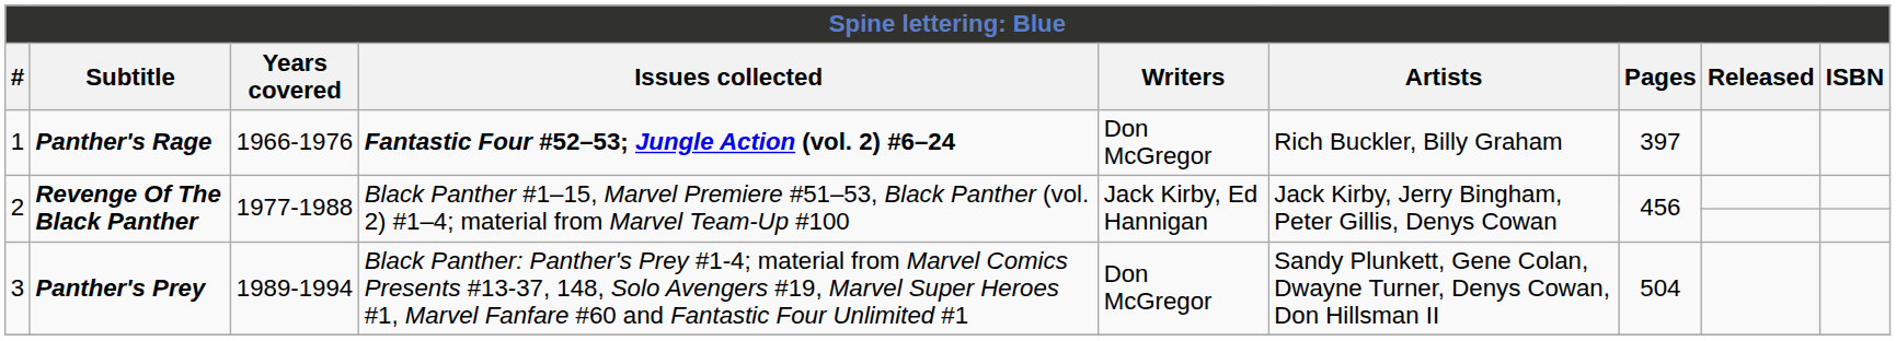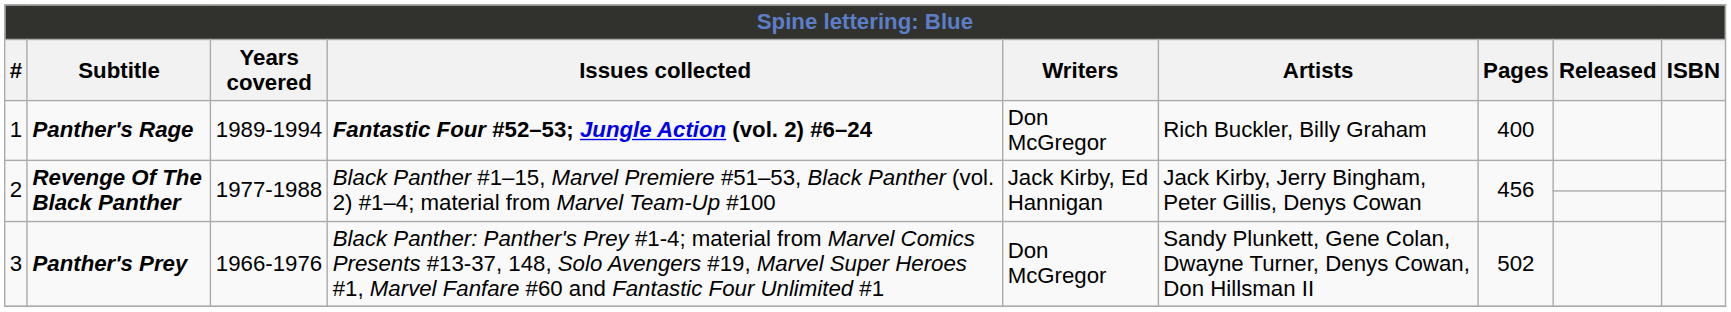 <table class="wikitable sortable" width=98%>
 <tr>
 <th colspan=9 style="background-color: #31312D; color: #5B7EC7;">Spine lettering: Blue</th>
 </tr>
 <tr>
 <th class="unsortable">#</th>
 <th class="unsortable">Subtitle</th>
 <th>Years covered</th>
 <th class="unsortable">Issues collected</th>
 <th class="unsortable">Writers</th>
 <th class="unsortable">Artists</th>
 <th class="unsortable">Pages</th>
 <th>Released</th>
 <th class="unsortable">ISBN</th>
 </tr>
 <tr>
 <td>1</td>
 <td><strong><em>Panther's Rage</em></strong></td>
-<td>1966-1976</td>
+<td>1989-1994</td>
 <td><strong><em>Fantastic Four</em> #52–53; <em><a href='#'>Jungle Action</a></em> (vol. 2) #6–24</strong></td>
 <td>Don McGregor</td>
 <td>Rich Buckler, Billy Graham</td>
-<td style="text-align: center;">397</td>
+<td style="text-align: center;">400</td>
 <td></td>
 <td></td>
 </tr>
 <tr>
 <td rowspan=2>2</td>
 <td rowspan=2><strong><em>Revenge Of The Black Panther</em></strong></td>
 <td rowspan=2>1977-1988</td>
 <td rowspan=2><em>Black Panther</em> #1–15, <em>Marvel Premiere</em> #51–53, <em>Black Panther</em> (vol. 2) #1–4; material from <em>Marvel Team-Up</em> #100</td>
 <td rowspan=2>Jack Kirby, Ed Hannigan</td>
 <td rowspan=2>Jack Kirby, Jerry Bingham, Peter Gillis, Denys Cowan</td>
 <td style="text-align: center;" rowspan=2>456</td>
 <td></td>
 <td></td>
 </tr>
 <tr>
 <td></td>
 <td></td>
 </tr>
 <tr>
 <td>3</td>
 <td><strong><em>Panther's Prey</em></strong></td>
-<td>1989-1994</td>
+<td>1966-1976</td>
 <td><em>Black Panther: Panther's Prey</em> #1-4; material from  <em>Marvel Comics Presents</em> #13-37, 148,  <em>Solo Avengers</em> #19,  <em>Marvel Super Heroes</em> #1,  <em>Marvel Fanfare</em> #60 and  <em>Fantastic Four Unlimited</em> #1</td>
 <td>Don McGregor</td>
 <td>Sandy Plunkett, Gene Colan, Dwayne Turner, Denys Cowan, Don Hillsman II</td>
-<td style="text-align: center;">504</td>
+<td style="text-align: center;">502</td>
 <td></td>
 <td></td>
 </tr>
 <tr>
 </tr>
 </table>
